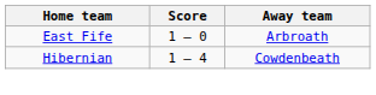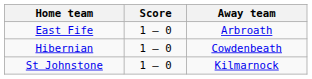 <table class="wikitable" style="text-align: center">
 <tr>
 <th width=140>Home team</th>
 <th width=70>Score</th>
 <th width=140>Away team</th>
 </tr>
 <tr>
 <td><a href='#'>East Fife</a></td>
 <td>1 – 0</td>
 <td><a href='#'>Arbroath</a></td>
 </tr>
 <tr>
 <td><a href='#'>Hibernian</a></td>
-<td>1 – 4</td>
+<td>1 – 0</td>
 <td><a href='#'>Cowdenbeath</a></td>
 </tr>
+<tr>
+<td><a href='#'>St Johnstone</a></td>
+<td>1 – 0</td>
+<td><a href='#'>Kilmarnock</a></td>
+</tr>
 </table>
